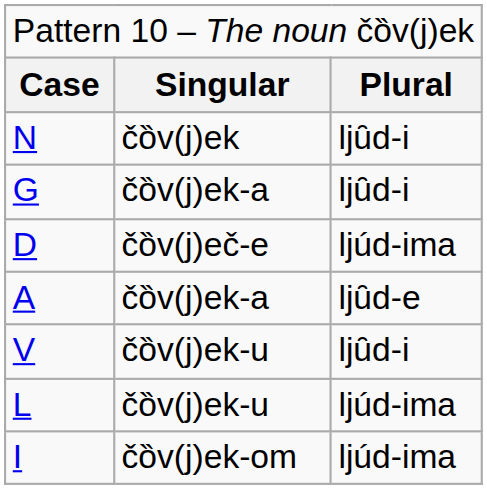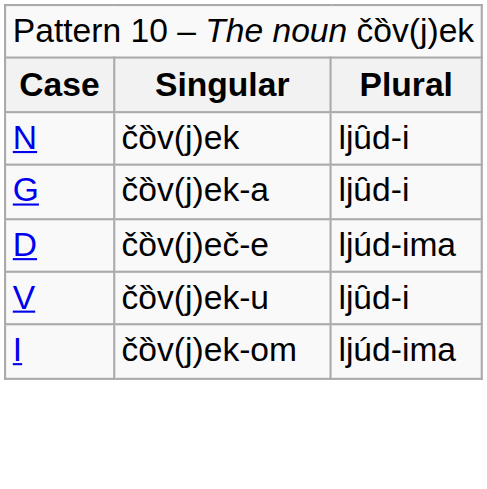 <table class="wikitable">
 <tr>
 <td colspan="3">Pattern 10 – <em>The noun</em> čȍv(j)ek</td>
 </tr>
 <tr>
 <th>Case</th>
 <th>Singular</th>
 <th>Plural</th>
 </tr>
 <tr>
 <td><a href='#'>N</a></td>
 <td>čȍv(j)ek</td>
 <td>ljȗd-i</td>
 </tr>
 <tr>
 <td><a href='#'>G</a></td>
 <td>čȍv(j)ek-a</td>
 <td>ljȗd-i</td>
 </tr>
 <tr>
 <td><a href='#'>D</a></td>
 <td>čȍv(j)eč-e</td>
 <td>ljúd-ima</td>
 </tr>
 <tr>
-<td><a href='#'>A</a></td>
-<td>čȍv(j)ek-a</td>
-<td>ljȗd-e</td>
-</tr>
-<tr>
 <td><a href='#'>V</a></td>
 <td>čȍv(j)ek-u</td>
 <td>ljȗd-i</td>
-</tr>
-<tr>
-<td><a href='#'>L</a></td>
-<td>čȍv(j)ek-u</td>
-<td>ljúd-ima</td>
 </tr>
 <tr>
 <td><a href='#'>I</a></td>
 <td>čȍv(j)ek-om</td>
 <td>ljúd-ima</td>
 </tr>
 </table>
